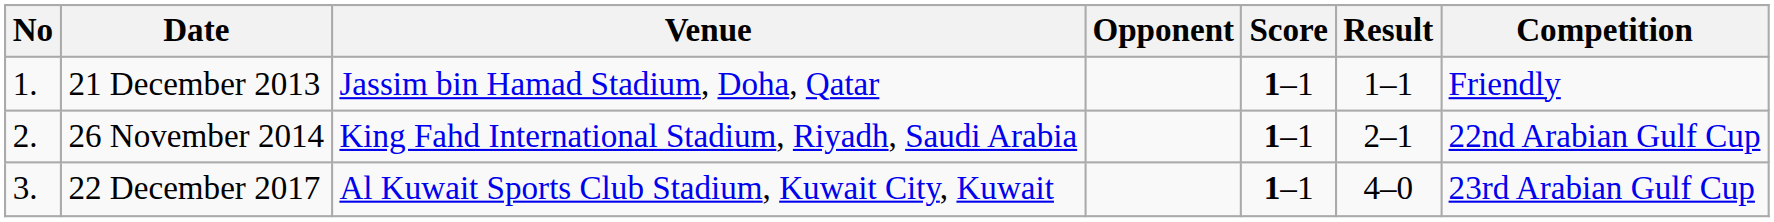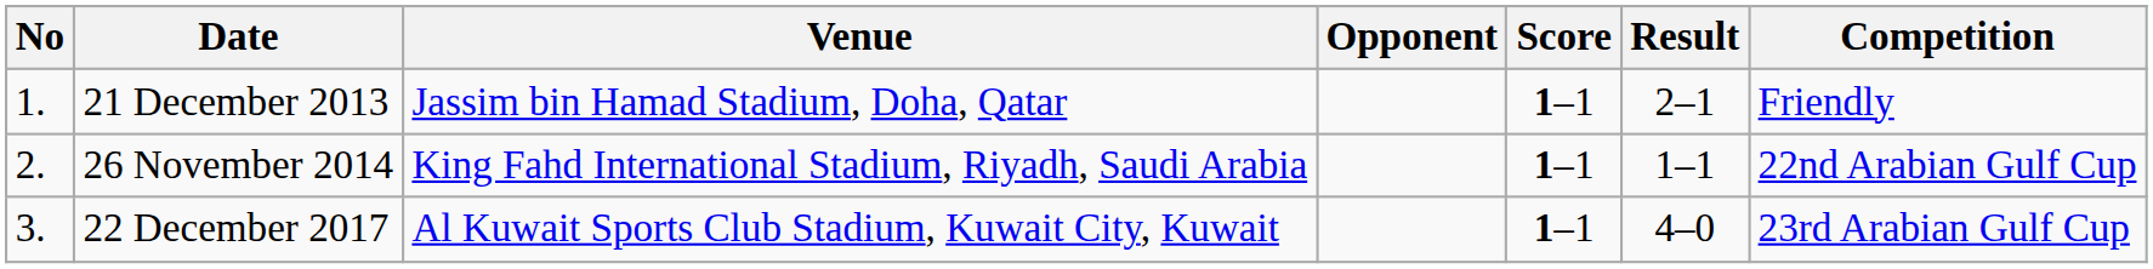 <table class="wikitable" style="font-size:100%;">
 <tr>
 <th>No</th>
 <th>Date</th>
 <th>Venue</th>
 <th>Opponent</th>
 <th>Score</th>
 <th>Result</th>
 <th>Competition</th>
 </tr>
 <tr>
 <td>1.</td>
 <td>21 December 2013</td>
 <td><a href='#'>Jassim bin Hamad Stadium</a>, <a href='#'>Doha</a>, <a href='#'>Qatar</a></td>
 <td></td>
 <td align=center><strong>1</strong>–1</td>
-<td align=center>1–1</td>
+<td align=center>2–1</td>
 <td><a href='#'>Friendly</a></td>
 </tr>
 <tr>
 <td>2.</td>
 <td>26 November 2014</td>
 <td><a href='#'>King Fahd International Stadium</a>, <a href='#'>Riyadh</a>, <a href='#'>Saudi Arabia</a></td>
 <td></td>
 <td align=center><strong>1</strong>–1</td>
-<td align=center>2–1</td>
+<td align=center>1–1</td>
 <td><a href='#'>22nd Arabian Gulf Cup</a></td>
 </tr>
 <tr>
 <td>3.</td>
 <td>22 December 2017</td>
 <td><a href='#'>Al Kuwait Sports Club Stadium</a>, <a href='#'>Kuwait City</a>, <a href='#'>Kuwait</a></td>
 <td></td>
 <td align=center><strong>1</strong>–1</td>
 <td align=center>4–0</td>
 <td><a href='#'>23rd Arabian Gulf Cup</a></td>
 </tr>
 </table>
